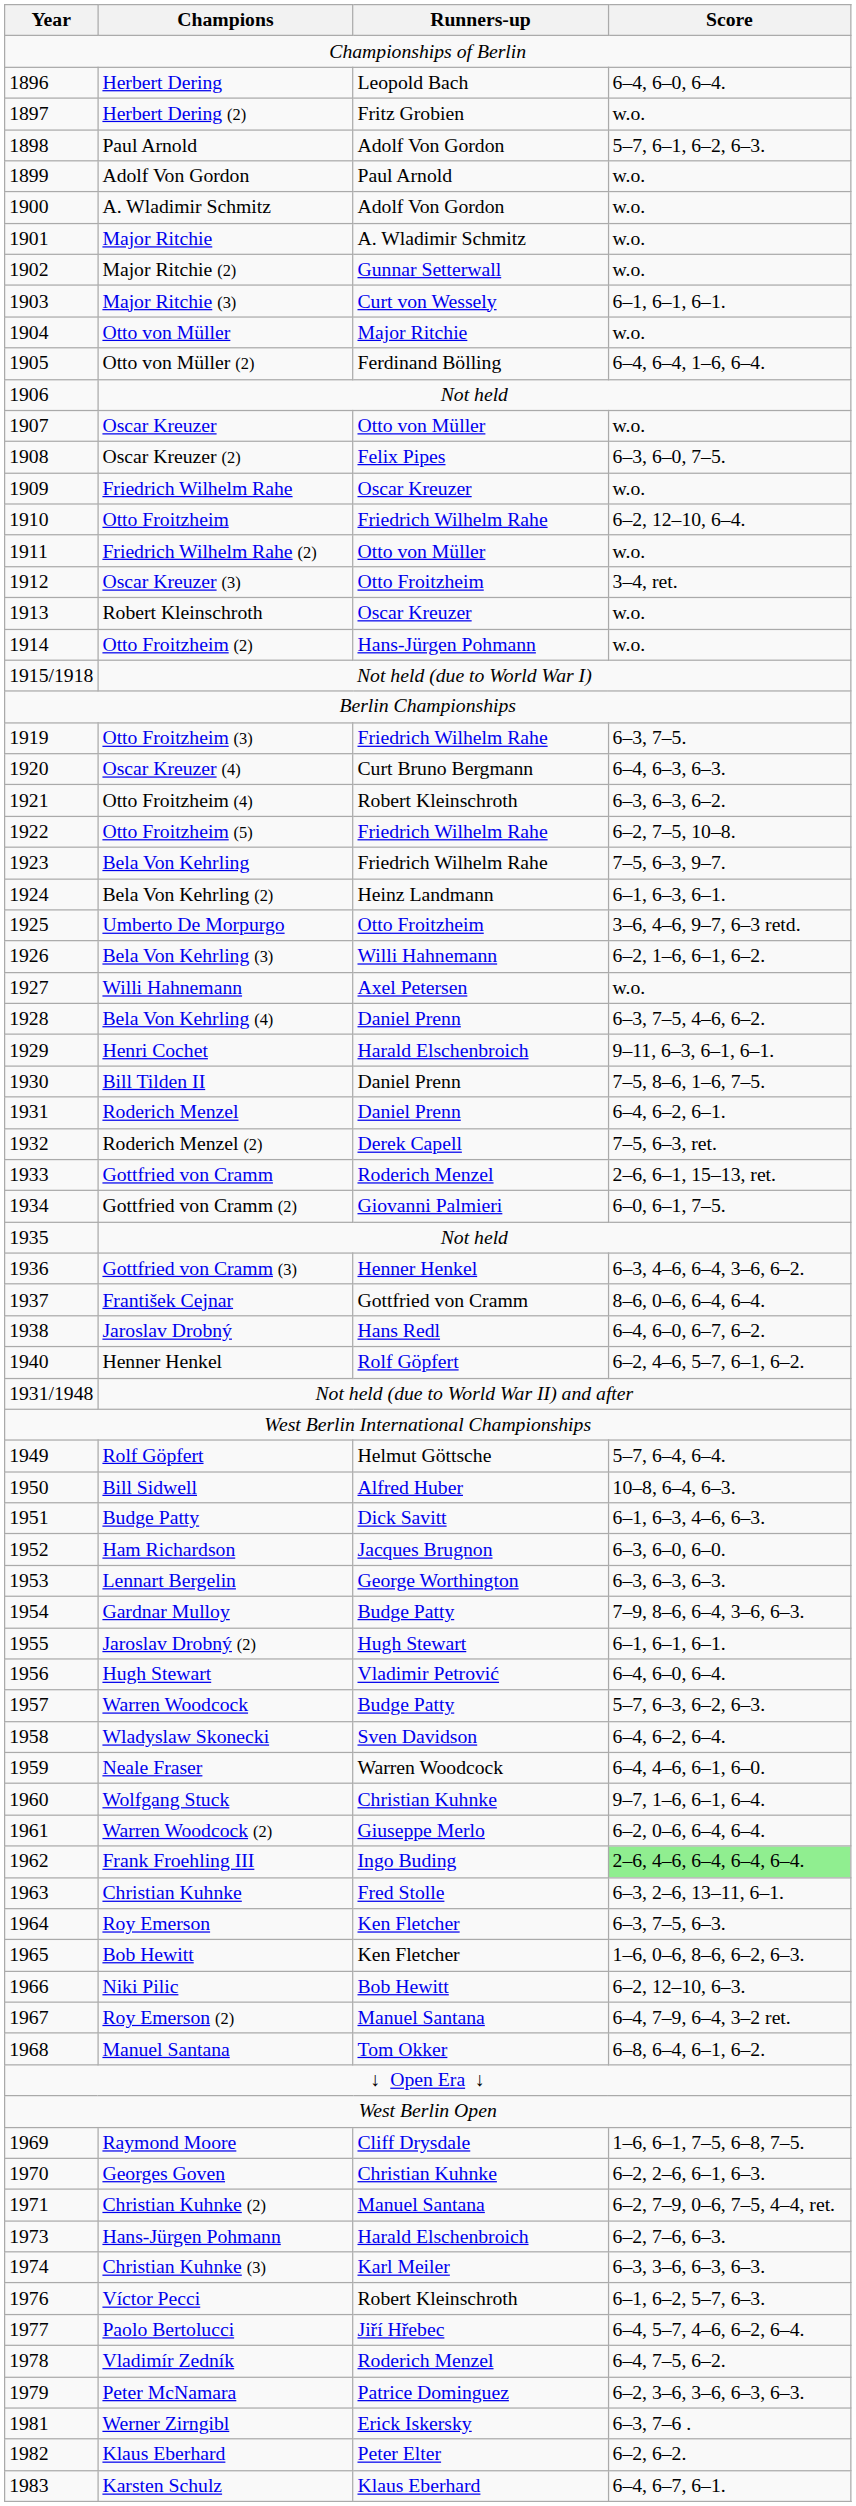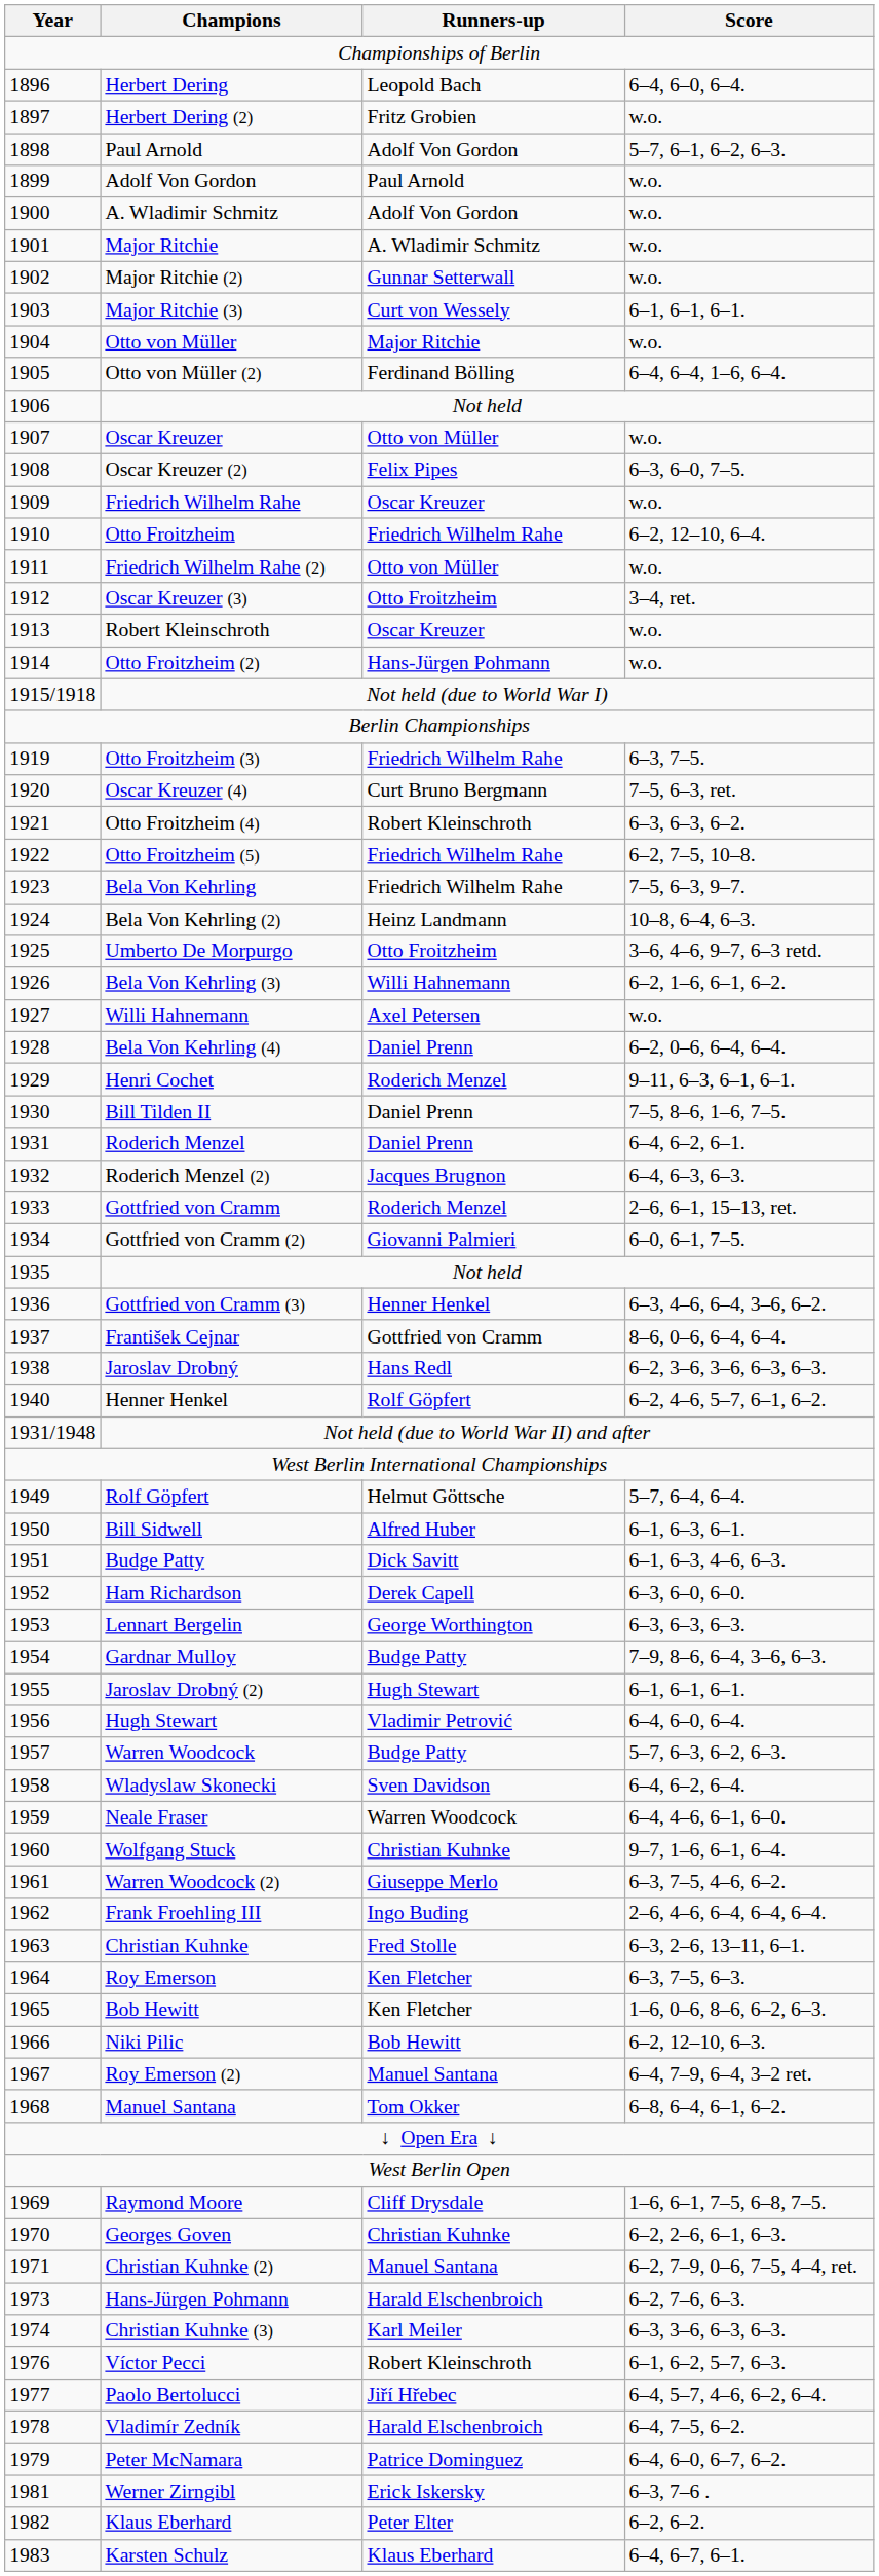 <table class="wikitable">
 <tr>
 <th style="width:40px">Year</th>
 <th style="width:200px">Champions</th>
 <th style="width:200px">Runners-up</th>
 <th style="width:190px" class="unsortable">Score</th>
 </tr>
 <tr>
 <td colspan=4 align=center><em>Championships of Berlin</em></td>
 </tr>
 <tr>
 <td>1896</td>
 <td> <a href='#'>Herbert Dering</a></td>
 <td> Leopold Bach</td>
 <td>6–4, 6–0, 6–4.</td>
 </tr>
 <tr>
 <td>1897</td>
 <td> <a href='#'>Herbert Dering</a> <small>(2)</small></td>
 <td> Fritz Grobien</td>
 <td>w.o.</td>
 </tr>
 <tr>
 <td>1898</td>
 <td> Paul Arnold</td>
 <td> Adolf Von Gordon</td>
 <td>5–7, 6–1, 6–2, 6–3.</td>
 </tr>
 <tr>
 <td>1899</td>
 <td> Adolf Von Gordon</td>
 <td> Paul Arnold</td>
 <td>w.o.</td>
 </tr>
 <tr>
 <td>1900</td>
 <td> A. Wladimir Schmitz</td>
 <td> Adolf Von Gordon</td>
 <td>w.o.</td>
 </tr>
 <tr>
 <td>1901</td>
 <td> <a href='#'>Major Ritchie</a></td>
 <td> A. Wladimir Schmitz</td>
 <td>w.o.</td>
 </tr>
 <tr>
 <td>1902</td>
 <td>  Major Ritchie <small>(2)</small></td>
 <td> <a href='#'>Gunnar Setterwall</a></td>
 <td>w.o.</td>
 </tr>
 <tr>
 <td>1903</td>
 <td> <a href='#'>Major Ritchie</a> <small>(3)</small></td>
 <td> <a href='#'>Curt von Wessely</a></td>
 <td>6–1, 6–1, 6–1.</td>
 </tr>
 <tr>
 <td>1904</td>
 <td> <a href='#'>Otto von Müller</a></td>
 <td> <a href='#'>Major Ritchie</a></td>
 <td>w.o.</td>
 </tr>
 <tr>
 <td>1905</td>
 <td> Otto von Müller <small>(2)</small></td>
 <td> Ferdinand Bölling</td>
 <td>6–4, 6–4, 1–6, 6–4.</td>
 </tr>
 <tr>
 <td>1906</td>
 <td colspan=4 align=center><em>Not held</em></td>
 </tr>
 <tr>
 <td>1907</td>
 <td>  <a href='#'>Oscar Kreuzer</a></td>
 <td> <a href='#'>Otto von Müller</a></td>
 <td>w.o.</td>
 </tr>
 <tr>
 <td>1908</td>
 <td> Oscar Kreuzer <small>(2)</small></td>
 <td> <a href='#'>Felix Pipes</a></td>
 <td>6–3, 6–0, 7–5.</td>
 </tr>
 <tr>
 <td>1909</td>
 <td> <a href='#'>Friedrich Wilhelm Rahe</a></td>
 <td>  <a href='#'>Oscar Kreuzer</a></td>
 <td>w.o.</td>
 </tr>
 <tr>
 <td>1910</td>
 <td> <a href='#'>Otto Froitzheim</a></td>
 <td> <a href='#'>Friedrich Wilhelm Rahe</a></td>
 <td>6–2, 12–10, 6–4.</td>
 </tr>
 <tr>
 <td>1911</td>
 <td> <a href='#'>Friedrich Wilhelm Rahe</a> <small>(2)</small></td>
 <td> <a href='#'>Otto von Müller</a></td>
 <td>w.o.</td>
 </tr>
 <tr>
 <td>1912</td>
 <td>  <a href='#'>Oscar Kreuzer</a> <small>(3)</small></td>
 <td> <a href='#'>Otto Froitzheim</a></td>
 <td>3–4, ret.</td>
 </tr>
 <tr>
 <td>1913</td>
 <td> Robert Kleinschroth</td>
 <td>  <a href='#'>Oscar Kreuzer</a></td>
 <td>w.o.</td>
 </tr>
 <tr>
 <td>1914</td>
 <td> <a href='#'>Otto Froitzheim</a> <small>(2)</small></td>
 <td> <a href='#'>Hans-Jürgen Pohmann</a></td>
 <td>w.o.</td>
 </tr>
 <tr>
 <td>1915/1918</td>
 <td colspan=4 align=center><em>Not held (due to World War I)</em></td>
 </tr>
 <tr>
 <td colspan=4 align=center><em>Berlin Championships</em></td>
 </tr>
 <tr>
 <td>1919</td>
 <td> <a href='#'>Otto Froitzheim</a> <small>(3)</small></td>
 <td> <a href='#'>Friedrich Wilhelm Rahe</a></td>
 <td>6–3, 7–5.</td>
 </tr>
 <tr>
 <td>1920</td>
 <td> <a href='#'>Oscar Kreuzer</a> <small>(4)</small></td>
 <td> Curt Bruno Bergmann</td>
-<td>6–4, 6–3, 6–3.</td>
+<td>7–5, 6–3, ret.</td>
 </tr>
 <tr>
 <td>1921</td>
 <td> Otto Froitzheim <small>(4)</small></td>
 <td>  Robert Kleinschroth</td>
 <td>6–3, 6–3, 6–2.</td>
 </tr>
 <tr>
 <td>1922</td>
 <td> <a href='#'>Otto Froitzheim</a> <small>(5)</small></td>
 <td> <a href='#'>Friedrich Wilhelm Rahe</a></td>
 <td>6–2, 7–5, 10–8.</td>
 </tr>
 <tr>
 <td>1923</td>
 <td> <a href='#'>Bela Von Kehrling</a></td>
 <td> Friedrich Wilhelm Rahe</td>
 <td>7–5, 6–3, 9–7.</td>
 </tr>
 <tr>
 <td>1924</td>
 <td>  Bela Von Kehrling <small>(2)</small></td>
 <td> Heinz Landmann</td>
-<td>6–1, 6–3, 6–1.</td>
+<td>10–8, 6–4, 6–3.</td>
 </tr>
 <tr>
 <td>1925</td>
 <td> <a href='#'>Umberto De Morpurgo</a></td>
 <td> <a href='#'>Otto Froitzheim</a></td>
 <td>3–6, 4–6, 9–7, 6–3 retd.</td>
 </tr>
 <tr>
 <td>1926</td>
 <td> <a href='#'>Bela Von Kehrling</a> <small>(3)</small></td>
 <td> <a href='#'>Willi Hahnemann</a></td>
 <td>6–2, 1–6, 6–1, 6–2.</td>
 </tr>
 <tr>
 <td>1927</td>
 <td> <a href='#'>Willi Hahnemann</a></td>
 <td> <a href='#'>Axel Petersen</a></td>
 <td>w.o.</td>
 </tr>
 <tr>
 <td>1928</td>
 <td>  <a href='#'>Bela Von Kehrling</a> <small>(4)</small></td>
 <td> <a href='#'>Daniel Prenn</a></td>
-<td>6–3, 7–5, 4–6, 6–2.</td>
+<td>6–2, 0–6, 6–4, 6–4.</td>
 </tr>
 <tr>
 <td>1929</td>
 <td>  <a href='#'>Henri Cochet</a></td>
-<td> <a href='#'>Harald Elschenbroich</a></td>
+<td> <a href='#'>Roderich Menzel</a></td>
 <td>9–11, 6–3, 6–1, 6–1.</td>
 </tr>
 <tr>
 <td>1930</td>
 <td> <a href='#'>Bill Tilden II</a></td>
 <td> Daniel Prenn</td>
 <td>7–5, 8–6, 1–6, 7–5.</td>
 </tr>
 <tr>
 <td>1931</td>
 <td>  <a href='#'>Roderich Menzel</a></td>
 <td> <a href='#'>Daniel Prenn</a></td>
 <td>6–4, 6–2, 6–1.</td>
 </tr>
 <tr>
 <td>1932</td>
 <td> Roderich Menzel <small>(2)</small></td>
-<td> <a href='#'>Derek Capell</a></td>
-<td>7–5, 6–3, ret.</td>
+<td> <a href='#'>Jacques Brugnon</a></td>
+<td>6–4, 6–3, 6–3.</td>
 </tr>
 <tr>
 <td>1933</td>
 <td> <a href='#'>Gottfried von Cramm</a></td>
 <td>  <a href='#'>Roderich Menzel</a></td>
 <td>2–6, 6–1, 15–13, ret.</td>
 </tr>
 <tr>
 <td>1934</td>
 <td> Gottfried von Cramm <small>(2)</small></td>
 <td> <a href='#'>Giovanni Palmieri</a></td>
 <td>6–0, 6–1, 7–5.</td>
 </tr>
 <tr>
 <td>1935</td>
 <td colspan=4 align=center><em>Not held</em></td>
 </tr>
 <tr>
 <td>1936</td>
 <td> <a href='#'>Gottfried von Cramm</a> <small>(3)</small></td>
 <td> <a href='#'>Henner  Henkel</a></td>
 <td>6–3, 4–6, 6–4, 3–6, 6–2.</td>
 </tr>
 <tr>
 <td>1937</td>
 <td> <a href='#'>František Cejnar</a></td>
 <td> Gottfried von Cramm</td>
 <td>8–6, 0–6, 6–4, 6–4.</td>
 </tr>
 <tr>
 <td>1938</td>
 <td> <a href='#'>Jaroslav Drobný</a></td>
 <td> <a href='#'>Hans Redl</a></td>
-<td>6–4, 6–0, 6–7, 6–2.</td>
+<td>6–2, 3–6, 3–6, 6–3, 6–3.</td>
 </tr>
 <tr>
 <td>1940</td>
 <td> Henner  Henkel</td>
 <td> <a href='#'>Rolf Göpfert</a></td>
 <td>6–2, 4–6, 5–7, 6–1, 6–2.</td>
 </tr>
 <tr>
 <td>1931/1948</td>
 <td colspan=4 align=center><em>Not held (due to World War II) and after</em></td>
 </tr>
 <tr>
 <td colspan=4 align=center><em>West Berlin International Championships</em></td>
 </tr>
 <tr>
 <td>1949</td>
 <td> <a href='#'>Rolf Göpfert</a></td>
 <td> Helmut Göttsche</td>
 <td>5–7, 6–4, 6–4.</td>
 </tr>
 <tr>
 <td>1950</td>
 <td> <a href='#'>Bill  Sidwell</a></td>
 <td> <a href='#'>Alfred Huber</a></td>
-<td>10–8, 6–4, 6–3.</td>
+<td>6–1, 6–3, 6–1.</td>
 </tr>
 <tr>
 <td>1951</td>
 <td> <a href='#'>Budge Patty</a></td>
 <td> <a href='#'>Dick Savitt</a></td>
 <td>6–1, 6–3, 4–6, 6–3.</td>
 </tr>
 <tr>
 <td>1952</td>
 <td> <a href='#'>Ham Richardson</a></td>
-<td> <a href='#'>Jacques Brugnon</a></td>
+<td> <a href='#'>Derek Capell</a></td>
 <td>6–3, 6–0, 6–0.</td>
 </tr>
 <tr>
 <td>1953</td>
 <td> <a href='#'>Lennart Bergelin</a></td>
 <td> <a href='#'>George Worthington</a></td>
 <td>6–3, 6–3, 6–3.</td>
 </tr>
 <tr>
 <td>1954</td>
 <td> <a href='#'>Gardnar Mulloy</a></td>
 <td> <a href='#'>Budge Patty</a></td>
 <td>7–9, 8–6, 6–4, 3–6, 6–3.</td>
 </tr>
 <tr>
 <td>1955</td>
 <td> <a href='#'>Jaroslav Drobný</a> <small>(2)</small></td>
 <td> <a href='#'>Hugh Stewart</a></td>
 <td>6–1, 6–1, 6–1.</td>
 </tr>
 <tr>
 <td>1956</td>
 <td> <a href='#'>Hugh Stewart</a></td>
 <td> <a href='#'>Vladimir Petrović</a></td>
 <td>6–4, 6–0, 6–4.</td>
 </tr>
 <tr>
 <td>1957</td>
 <td> <a href='#'>Warren Woodcock</a></td>
 <td> <a href='#'>Budge Patty</a></td>
 <td>5–7, 6–3, 6–2, 6–3.</td>
 </tr>
 <tr>
 <td>1958</td>
 <td> <a href='#'>Wladyslaw Skonecki</a></td>
 <td> <a href='#'>Sven Davidson</a></td>
 <td>6–4, 6–2, 6–4.</td>
 </tr>
 <tr>
 <td>1959</td>
 <td> <a href='#'>Neale Fraser</a></td>
 <td> Warren Woodcock</td>
 <td>6–4, 4–6, 6–1, 6–0.</td>
 </tr>
 <tr>
 <td>1960</td>
 <td> <a href='#'>Wolfgang Stuck</a></td>
 <td> <a href='#'>Christian Kuhnke</a></td>
 <td>9–7, 1–6, 6–1, 6–4.</td>
 </tr>
 <tr>
 <td>1961</td>
 <td> <a href='#'>Warren Woodcock</a> <small>(2)</small></td>
 <td> <a href='#'>Giuseppe Merlo</a></td>
-<td>6–2, 0–6, 6–4, 6–4.</td>
+<td>6–3, 7–5, 4–6, 6–2.</td>
 </tr>
 <tr>
 <td>1962</td>
 <td> <a href='#'>Frank Froehling III</a></td>
 <td> <a href='#'>Ingo Buding</a></td>
-<td style="background: lightgreen;">2–6, 4–6, 6–4, 6–4, 6–4.</td>
+<td>2–6, 4–6, 6–4, 6–4, 6–4.</td>
 </tr>
 <tr>
 <td>1963</td>
 <td> <a href='#'>Christian Kuhnke</a></td>
 <td> <a href='#'>Fred Stolle</a></td>
 <td>6–3, 2–6, 13–11, 6–1.</td>
 </tr>
 <tr>
 <td>1964</td>
 <td> <a href='#'>Roy Emerson</a></td>
 <td> <a href='#'>Ken Fletcher</a></td>
 <td>6–3, 7–5, 6–3.</td>
 </tr>
 <tr>
 <td>1965</td>
 <td> <a href='#'>Bob Hewitt</a></td>
 <td> Ken Fletcher</td>
 <td>1–6, 0–6, 8–6, 6–2, 6–3.</td>
 </tr>
 <tr>
 <td>1966</td>
 <td>  <a href='#'>Niki Pilic</a></td>
 <td> <a href='#'>Bob Hewitt</a></td>
 <td>6–2, 12–10, 6–3.</td>
 </tr>
 <tr>
 <td>1967</td>
 <td> <a href='#'>Roy Emerson</a> <small>(2)</small></td>
 <td> <a href='#'>Manuel Santana</a></td>
 <td>6–4, 7–9, 6–4, 3–2 ret.</td>
 </tr>
 <tr>
 <td>1968</td>
 <td> <a href='#'>Manuel Santana</a></td>
 <td> <a href='#'>Tom Okker</a></td>
 <td>6–8, 6–4, 6–1, 6–2.</td>
 </tr>
 <tr>
 <td colspan=4 align=center>↓  <a href='#'>Open Era</a>  ↓</td>
 </tr>
 <tr>
 <td colspan=4 align=center><em>West Berlin Open</em></td>
 </tr>
 <tr>
 <td>1969</td>
 <td>  <a href='#'>Raymond Moore</a></td>
 <td> <a href='#'>Cliff Drysdale</a></td>
 <td>1–6, 6–1, 7–5, 6–8, 7–5.</td>
 </tr>
 <tr>
 <td>1970</td>
 <td> <a href='#'>Georges Goven</a></td>
 <td> <a href='#'>Christian Kuhnke</a></td>
 <td>6–2, 2–6, 6–1, 6–3.</td>
 </tr>
 <tr>
 <td>1971</td>
 <td> <a href='#'>Christian Kuhnke</a> <small>(2)</small></td>
 <td> <a href='#'>Manuel Santana</a></td>
 <td>6–2, 7–9, 0–6, 7–5, 4–4, ret.</td>
 </tr>
 <tr>
 <td>1973</td>
 <td> <a href='#'>Hans-Jürgen Pohmann</a></td>
 <td> <a href='#'>Harald Elschenbroich</a></td>
 <td>6–2, 7–6, 6–3.</td>
 </tr>
 <tr>
 <td>1974</td>
 <td> <a href='#'>Christian Kuhnke</a> <small>(3)</small></td>
 <td> <a href='#'>Karl Meiler</a></td>
 <td>6–3, 3–6, 6–3, 6–3.</td>
 </tr>
 <tr>
 <td>1976</td>
 <td> <a href='#'>Víctor Pecci</a></td>
 <td> Robert Kleinschroth</td>
 <td>6–1, 6–2, 5–7, 6–3.</td>
 </tr>
 <tr>
 <td>1977</td>
 <td> <a href='#'>Paolo Bertolucci</a></td>
 <td> <a href='#'>Jiří Hřebec</a></td>
 <td>6–4, 5–7, 4–6, 6–2, 6–4.</td>
 </tr>
 <tr>
 <td>1978</td>
 <td> <a href='#'>Vladimír Zedník</a></td>
-<td> <a href='#'>Roderich Menzel</a></td>
+<td> <a href='#'>Harald Elschenbroich</a></td>
 <td>6–4, 7–5, 6–2.</td>
 </tr>
 <tr>
 <td>1979</td>
 <td> <a href='#'>Peter McNamara</a></td>
 <td> <a href='#'>Patrice Dominguez</a></td>
-<td>6–2, 3–6, 3–6, 6–3, 6–3.</td>
+<td>6–4, 6–0, 6–7, 6–2.</td>
 </tr>
 <tr>
 <td>1981</td>
 <td>  <a href='#'>Werner Zirngibl</a></td>
 <td> <a href='#'>Erick Iskersky</a></td>
 <td>6–3, 7–6  .</td>
 </tr>
 <tr>
 <td>1982</td>
 <td> <a href='#'>Klaus Eberhard</a></td>
 <td> <a href='#'>Peter Elter</a></td>
 <td>6–2, 6–2.</td>
 </tr>
 <tr>
 <td>1983</td>
 <td> <a href='#'>Karsten Schulz</a></td>
 <td> <a href='#'>Klaus Eberhard</a></td>
 <td>6–4, 6–7, 6–1.</td>
 </tr>
 <tr>
 </tr>
 </table>
